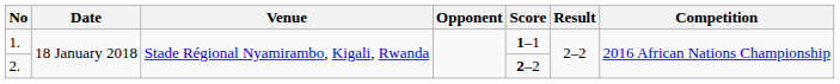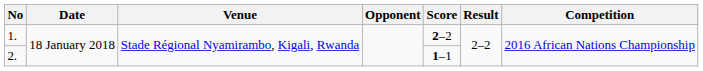 <table class="wikitable" style="font-size:100%;">
 <tr>
 <th>No</th>
 <th>Date</th>
 <th>Venue</th>
 <th>Opponent</th>
 <th>Score</th>
 <th>Result</th>
 <th>Competition</th>
 </tr>
 <tr>
 <td>1.</td>
 <td rowspan="2">18 January 2018</td>
 <td rowspan="2"><a href='#'>Stade Régional Nyamirambo</a>, <a href='#'>Kigali</a>, <a href='#'>Rwanda</a></td>
 <td rowspan="2"></td>
-<td align=center><strong>1</strong>–1</td>
+<td align=center><strong>2</strong>–2</td>
 <td rowspan="2" style="text-align:center">2–2</td>
 <td rowspan="2"><a href='#'>2016 African Nations Championship</a></td>
 </tr>
 <tr>
 <td>2.</td>
-<td align=center><strong>2</strong>–2</td>
+<td align=center><strong>1</strong>–1</td>
 </tr>
 </table>
